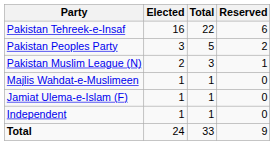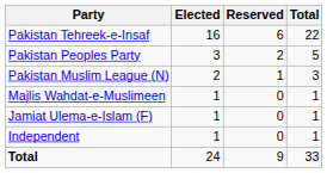 <table class="wikitable sortable" style="text-align:left">
 <tr>
 <th>Party</th>
 <th>Elected</th>
+<th>Reserved</th>
 <th>Total</th>
-<th>Reserved</th>
 </tr>
 <tr>
 <td><a href='#'>Pakistan Tehreek-e-Insaf</a></td>
 <td align="right">16</td>
+<td align="right">6</td>
 <td align="right">22</td>
-<td align="right">6</td>
 </tr>
 <tr>
 <td><a href='#'>Pakistan Peoples Party</a></td>
 <td align="right">3</td>
+<td align="right">2</td>
 <td align="right">5</td>
-<td align="right">2</td>
 </tr>
 <tr>
 <td><a href='#'>Pakistan Muslim League (N)</a></td>
 <td align="right">2</td>
+<td align="right">1</td>
 <td align="right">3</td>
-<td align="right">1</td>
 </tr>
 <tr>
 <td><a href='#'>Majlis Wahdat-e-Muslimeen</a></td>
 <td align="right">1</td>
+<td align="right">0</td>
 <td align="right">1</td>
-<td align="right">0</td>
 </tr>
 <tr>
 <td><a href='#'>Jamiat Ulema-e-Islam (F)</a></td>
 <td align="right">1</td>
+<td align="right">0</td>
 <td align="right">1</td>
-<td align="right">0</td>
 </tr>
 <tr>
 <td><a href='#'>Independent</a></td>
 <td align="right">1</td>
+<td align="right">0</td>
 <td align="right">1</td>
-<td align="right">0</td>
 </tr>
 <tr>
 <td><strong>Total</strong></td>
 <td align="right">24</td>
+<td align="right">9</td>
 <td align="right">33</td>
-<td align="right">9</td>
 </tr>
 </table>
